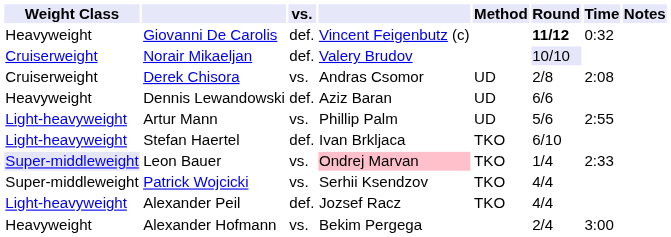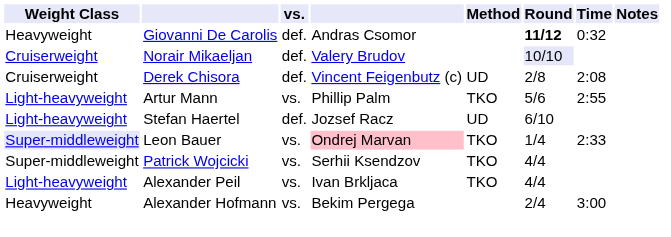 <table class="toccolours" style="font-size: 85%;">
 <tr>
 <th style="background:#e6e8fa; color:#000; text-align:center;">Weight Class</th>
 <th style="background:#e6e8fa; color:#000; text-align:center;"></th>
 <th style="background:#e6e8fa; color:#000; text-align:center;">vs.</th>
 <th style="background:#e6e8fa; color:#000; text-align:center;"></th>
 <th style="background:#e6e8fa; color:#000; text-align:center;">Method</th>
 <th style="background:#e6e8fa; color:#000; text-align:center;">Round</th>
 <th style="background:#e6e8fa; color:#000; text-align:center;">Time</th>
 <th style="background:#e6e8fa; color:#000; text-align:center;">Notes</th>
 </tr>
 <tr>
 <td>Heavyweight</td>
 <td><a href='#'>Giovanni De Carolis</a></td>
 <td>def.</td>
-<td><a href='#'>Vincent Feigenbutz</a> (c)</td>
+<td>Andras Csomor</td>
 <td></td>
 <td><strong>11/12</strong></td>
 <td>0:32</td>
 <td></td>
 </tr>
 <tr>
 <td><a href='#'>Cruiserweight</a></td>
 <td><a href='#'>Norair Mikaeljan</a></td>
 <td>def.</td>
 <td><a href='#'>Valery Brudov</a></td>
 <td></td>
 <td style="background: lavender;">10/10</td>
 <td></td>
 <td></td>
 </tr>
 <tr>
 <td>Cruiserweight</td>
 <td><a href='#'>Derek Chisora</a></td>
-<td>vs.</td>
-<td>Andras Csomor</td>
+<td>def.</td>
+<td><a href='#'>Vincent Feigenbutz</a> (c)</td>
 <td>UD</td>
 <td>2/8</td>
 <td>2:08</td>
-<td></td>
-</tr>
-<tr>
-<td>Heavyweight</td>
-<td>Dennis Lewandowski</td>
-<td>def.</td>
-<td>Aziz Baran</td>
-<td>UD</td>
-<td>6/6</td>
-<td></td>
 <td></td>
 </tr>
 <tr>
 <td><a href='#'>Light-heavyweight</a></td>
 <td>Artur Mann</td>
 <td>vs.</td>
 <td>Phillip Palm</td>
-<td>UD</td>
+<td>TKO</td>
 <td>5/6</td>
 <td>2:55</td>
 <td></td>
 </tr>
 <tr>
 <td><a href='#'>Light-heavyweight</a></td>
 <td>Stefan Haertel</td>
 <td>def.</td>
-<td>Ivan Brkljaca</td>
-<td>TKO</td>
+<td>Jozsef Racz</td>
+<td>UD</td>
 <td>6/10</td>
 <td></td>
 <td></td>
 </tr>
 <tr>
 <td style="background: lavender;"><a href='#'>Super-middleweight</a></td>
 <td>Leon Bauer</td>
 <td>vs.</td>
 <td style="background: pink;">Ondrej Marvan</td>
 <td>TKO</td>
 <td>1/4</td>
 <td>2:33</td>
 <td></td>
 </tr>
 <tr>
 <td>Super-middleweight</td>
 <td><a href='#'>Patrick Wojcicki</a></td>
 <td>vs.</td>
 <td>Serhii Ksendzov</td>
 <td>TKO</td>
 <td>4/4</td>
 <td></td>
 <td></td>
 </tr>
 <tr>
 <td><a href='#'>Light-heavyweight</a></td>
 <td>Alexander Peil</td>
-<td>def.</td>
-<td>Jozsef Racz</td>
+<td>vs.</td>
+<td>Ivan Brkljaca</td>
 <td>TKO</td>
 <td>4/4</td>
 <td></td>
 <td></td>
 </tr>
 <tr>
 <td>Heavyweight</td>
 <td>Alexander Hofmann</td>
 <td>vs.</td>
 <td>Bekim Pergega</td>
 <td></td>
 <td>2/4</td>
 <td>3:00</td>
 </tr>
 </table>
